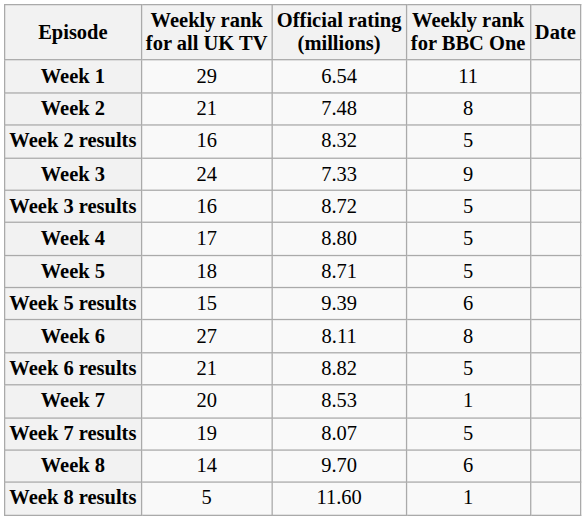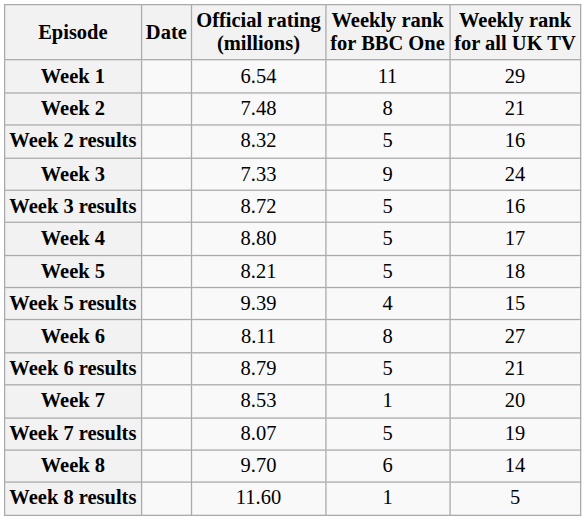 <table class="wikitable sortable" style="text-align:center">
 <tr>
 <th scope="col">Episode</th>
-<th scope="col">Weekly rank<br>for all UK TV</th>
+<th scope="col">Date</th>
 <th scope="col">Official rating<br>(millions)</th>
 <th scope="col">Weekly rank<br>for BBC One</th>
-<th scope="col">Date</th>
+<th scope="col">Weekly rank<br>for all UK TV</th>
 </tr>
 <tr>
 <th scope="row">Week 1</th>
-<td>29</td>
+<td></td>
 <td>6.54</td>
 <td>11</td>
-<td></td>
+<td>29</td>
 </tr>
 <tr>
 <th scope="row">Week 2</th>
-<td>21</td>
+<td></td>
 <td>7.48</td>
 <td>8</td>
-<td></td>
+<td>21</td>
 </tr>
 <tr>
 <th scope="row">Week 2 results</th>
-<td>16</td>
+<td></td>
 <td>8.32</td>
 <td>5</td>
-<td></td>
+<td>16</td>
 </tr>
 <tr>
 <th scope="row">Week 3</th>
-<td>24</td>
+<td></td>
 <td>7.33</td>
 <td>9</td>
-<td></td>
+<td>24</td>
 </tr>
 <tr>
 <th scope="row">Week 3 results</th>
-<td>16</td>
+<td></td>
 <td>8.72</td>
 <td>5</td>
-<td></td>
+<td>16</td>
 </tr>
 <tr>
 <th scope="row">Week 4</th>
-<td>17</td>
+<td></td>
 <td>8.80</td>
 <td>5</td>
-<td></td>
+<td>17</td>
 </tr>
 <tr>
 <th scope="row">Week 5</th>
+<td></td>
+<td>8.21</td>
+<td>5</td>
 <td>18</td>
-<td>8.71</td>
-<td>5</td>
-<td></td>
 </tr>
 <tr>
 <th scope="row">Week 5 results</th>
+<td></td>
+<td>9.39</td>
+<td>4</td>
 <td>15</td>
-<td>9.39</td>
-<td>6</td>
-<td></td>
 </tr>
 <tr>
 <th scope="row">Week 6</th>
-<td>27</td>
+<td></td>
 <td>8.11</td>
 <td>8</td>
-<td></td>
+<td>27</td>
 </tr>
 <tr>
 <th scope="row">Week 6 results</th>
+<td></td>
+<td>8.79</td>
+<td>5</td>
 <td>21</td>
-<td>8.82</td>
-<td>5</td>
-<td></td>
 </tr>
 <tr>
 <th scope="row">Week 7</th>
-<td>20</td>
+<td></td>
 <td>8.53</td>
 <td>1</td>
-<td></td>
+<td>20</td>
 </tr>
 <tr>
 <th scope="row">Week 7 results</th>
-<td>19</td>
+<td></td>
 <td>8.07</td>
 <td>5</td>
-<td></td>
+<td>19</td>
 </tr>
 <tr>
 <th scope="row">Week 8</th>
-<td>14</td>
+<td></td>
 <td>9.70</td>
 <td>6</td>
-<td></td>
+<td>14</td>
 </tr>
 <tr>
 <th scope="row">Week 8 results</th>
-<td>5</td>
+<td></td>
 <td>11.60</td>
 <td>1</td>
-<td></td>
+<td>5</td>
 </tr>
 </table>
